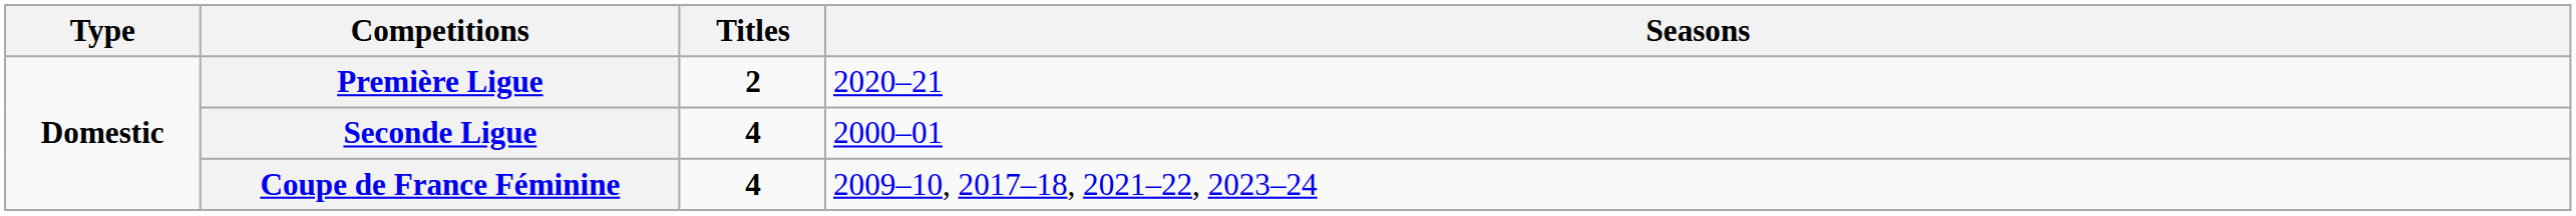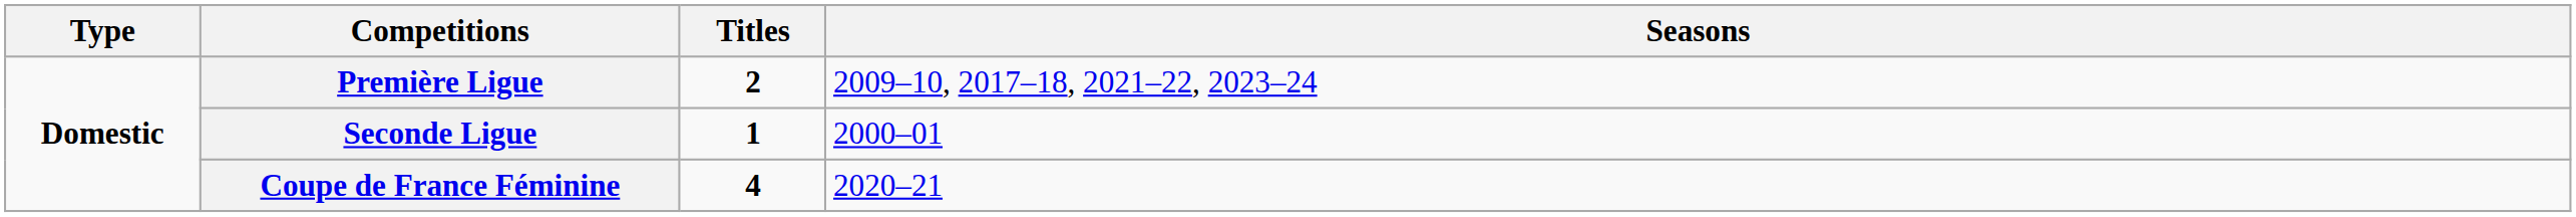 <table class="wikitable plainrowheaders" style="font-size:95%; text-align:center;">
 <tr>
 <th style="width: 1%;">Type</th>
 <th style="width: 5%;">Competitions</th>
 <th style="width: 1%;">Titles</th>
 <th style="width: 21%;">Seasons</th>
 </tr>
 <tr>
 <td rowspan="3"><strong>Domestic</strong></td>
 <th scope=col><a href='#'>Première Ligue</a></th>
 <td align="center"><strong>2</strong></td>
-<td align="left"><a href='#'>2020–21</a></td>
+<td align="left"><a href='#'>2009–10</a>, <a href='#'>2017–18</a>, <a href='#'>2021–22</a>, <a href='#'>2023–24</a></td>
 </tr>
 <tr>
 <th scope=col><a href='#'>Seconde Ligue</a></th>
-<td align="center"><strong>4</strong></td>
+<td align="center"><strong>1</strong></td>
 <td align="left"><a href='#'>2000–01</a></td>
 </tr>
 <tr>
 <th scope=col><a href='#'>Coupe de France Féminine</a></th>
 <td align="center"><strong>4</strong></td>
-<td align="left"><a href='#'>2009–10</a>, <a href='#'>2017–18</a>, <a href='#'>2021–22</a>, <a href='#'>2023–24</a></td>
+<td align="left"><a href='#'>2020–21</a></td>
 </tr>
 </table>
